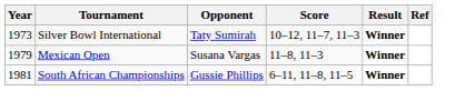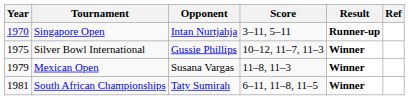 <table class="sortable wikitable" style="font-size:90%;">
 <tr>
 <th>Year</th>
 <th>Tournament</th>
 <th>Opponent</th>
 <th>Score</th>
 <th>Result</th>
 <th>Ref</th>
 </tr>
 <tr>
-<td align="center">1973</td>
+<td align="center"><a href='#'>1970</a></td>
+<td align="left"><a href='#'>Singapore Open</a></td>
+<td align="left"> <a href='#'>Intan Nurtjahja</a></td>
+<td align="left">3–11, 5–11</td>
+<td style="text-align:left; background:white"> <strong>Runner-up</strong></td>
+<td style="text-align:center; background:white"></td>
+</tr>
+<tr>
+<td align="center">1975</td>
 <td align="left">Silver Bowl International</td>
-<td align="left"> <a href='#'>Taty Sumirah</a></td>
+<td align="left"> <a href='#'>Gussie Phillips</a></td>
 <td align="left">10–12, 11–7, 11–3</td>
 <td style="text-align:left; background:white"> <strong>Winner</strong></td>
 <td style="text-align:center; background:white"></td>
 </tr>
 <tr>
 <td align="center">1979</td>
 <td align="left"><a href='#'>Mexican Open</a></td>
 <td align="left"> Susana Vargas</td>
 <td align="left">11–8, 11–3</td>
 <td style="text-align:left; background:white"> <strong>Winner</strong></td>
 <td style="text-align:center; background:white"></td>
 </tr>
 <tr>
 <td align="center">1981</td>
 <td align="left"><a href='#'>South African Championships</a></td>
-<td align="left"> <a href='#'>Gussie Phillips</a></td>
+<td align="left"> <a href='#'>Taty Sumirah</a></td>
 <td align="left">6–11, 11–8, 11–5</td>
 <td style="text-align:left; background:white"> <strong>Winner</strong></td>
 <td style="text-align:center; background: white"></td>
 </tr>
 </table>
